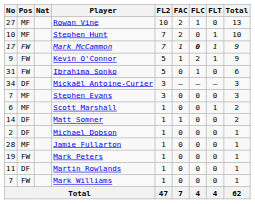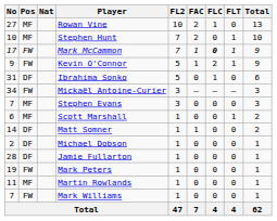 <table class="wikitable"  style="text-align:center; border:1px #aaa solid; font-size:95%;">
 <tr>
 <th>No</th>
 <th>Pos</th>
 <th>Nat</th>
 <th>Player</th>
 <th>FL2</th>
 <th>FAC</th>
 <th>FLC</th>
 <th>FLT</th>
 <th>Total</th>
 </tr>
 <tr>
 <td>27</td>
 <td>MF</td>
 <td></td>
 <td style="text-align:left;"><a href='#'>Rowan Vine</a></td>
 <td>10</td>
 <td>2</td>
 <td>1</td>
 <td>0</td>
 <td>13</td>
 </tr>
 <tr>
 <td>10</td>
 <td>MF</td>
 <td></td>
 <td style="text-align:left;"><a href='#'>Stephen Hunt</a></td>
 <td>7</td>
 <td>2</td>
 <td>0</td>
 <td>1</td>
 <td>10</td>
 </tr>
 <tr>
 <td><em>17</em></td>
 <td><em>FW</em></td>
 <td><em></em></td>
 <td style="text-align:left;"><em><a href='#'>Mark McCammon</a></em></td>
 <td><em>7</em></td>
 <td><em>1</em></td>
 <td><strong><em>0</em></strong></td>
 <td><em>1</em></td>
 <td><em>9</em></td>
 </tr>
 <tr>
 <td>9</td>
 <td>FW</td>
 <td></td>
 <td style="text-align:left;"><a href='#'>Kevin O'Connor</a></td>
 <td>5</td>
 <td>1</td>
 <td>2</td>
 <td>1</td>
 <td>9</td>
 </tr>
 <tr>
 <td>31</td>
-<td>FW</td>
+<td>DF</td>
 <td></td>
 <td style="text-align:left;"><a href='#'>Ibrahima Sonko</a></td>
 <td>5</td>
 <td>0</td>
 <td>1</td>
 <td>0</td>
 <td>6</td>
 </tr>
 <tr>
 <td>34</td>
-<td>DF</td>
+<td>FW</td>
 <td></td>
 <td style="text-align:left;"><a href='#'>Mickaël Antoine-Curier</a></td>
 <td>3</td>
 <td>—</td>
 <td>—</td>
 <td>—</td>
 <td>3</td>
 </tr>
 <tr>
 <td>7</td>
 <td>MF</td>
 <td><em></em></td>
 <td style="text-align:left;"><a href='#'>Stephen Evans</a></td>
 <td>3</td>
 <td>0</td>
 <td>0</td>
 <td>0</td>
 <td>3</td>
 </tr>
 <tr>
 <td>6</td>
 <td>MF</td>
 <td></td>
 <td style="text-align:left;"><a href='#'>Scott Marshall</a></td>
 <td>1</td>
 <td>0</td>
 <td>0</td>
 <td>1</td>
 <td>2</td>
 </tr>
 <tr>
 <td>14</td>
 <td>DF</td>
 <td><em></em></td>
 <td style="text-align:left;"><a href='#'>Matt Somner</a></td>
 <td>1</td>
 <td>1</td>
 <td>0</td>
 <td>0</td>
 <td>2</td>
 </tr>
 <tr>
 <td>2</td>
 <td>DF</td>
 <td></td>
 <td style="text-align:left;"><a href='#'>Michael Dobson</a></td>
 <td>1</td>
 <td>0</td>
 <td>0</td>
 <td>0</td>
 <td>1</td>
 </tr>
 <tr>
 <td>28</td>
-<td>MF</td>
+<td>DF</td>
 <td></td>
 <td style="text-align:left;"><a href='#'>Jamie Fullarton</a></td>
 <td>1</td>
 <td>0</td>
 <td>0</td>
 <td>0</td>
 <td>1</td>
 </tr>
 <tr>
 <td>19</td>
 <td>FW</td>
 <td></td>
 <td style="text-align:left;"><a href='#'>Mark Peters</a></td>
 <td>1</td>
 <td>0</td>
 <td>0</td>
 <td>0</td>
 <td>1</td>
 </tr>
 <tr>
 <td>11</td>
-<td>DF</td>
+<td>MF</td>
 <td></td>
 <td style="text-align:left;"><a href='#'>Martin Rowlands</a></td>
 <td>1</td>
 <td>0</td>
 <td>0</td>
 <td>0</td>
 <td>1</td>
 </tr>
 <tr>
 <td>7</td>
 <td>FW</td>
 <td></td>
 <td style="text-align:left;"><a href='#'>Mark Williams</a></td>
 <td>1</td>
 <td>0</td>
 <td>0</td>
 <td>0</td>
 <td>1</td>
 </tr>
 <tr>
 <th colspan="4">Total</th>
 <th>47</th>
 <th>7</th>
 <th>4</th>
 <th>4</th>
 <th>62</th>
 </tr>
 </table>
